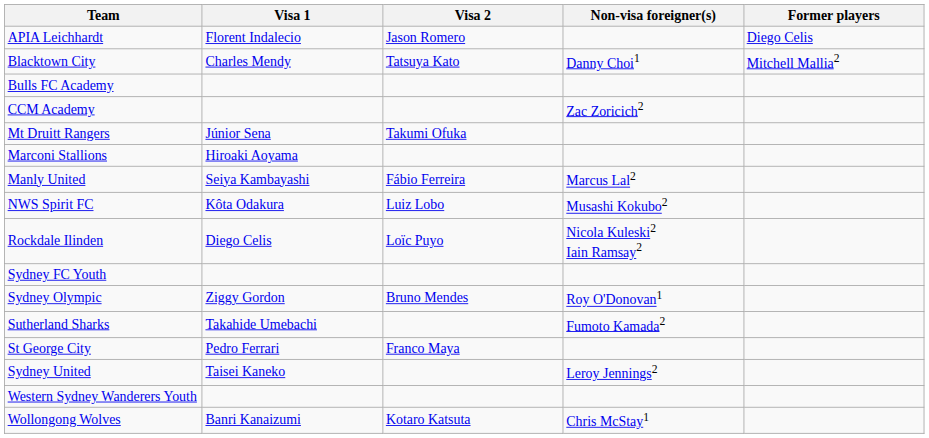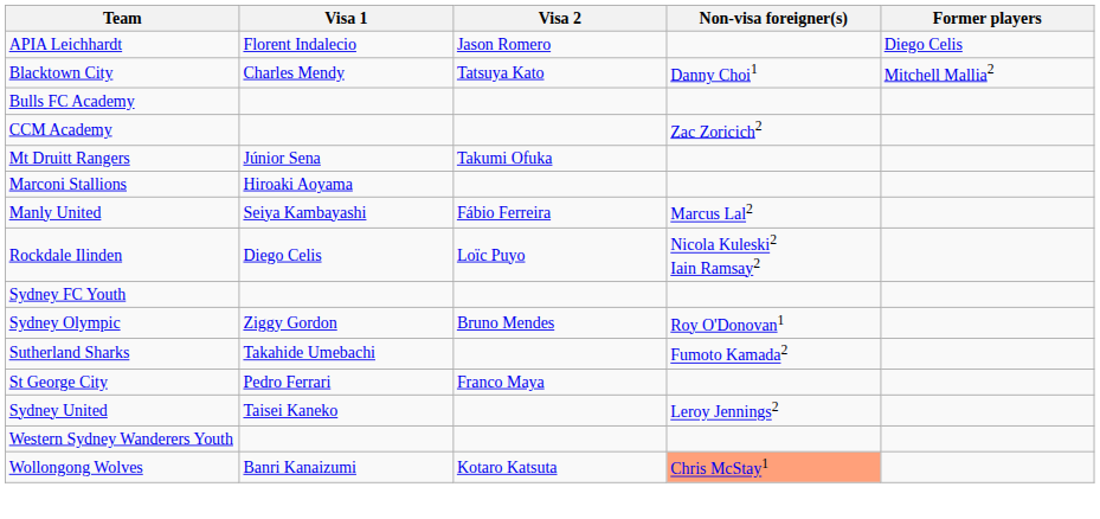 <table class="wikitable">
 <tr>
 <th width="220">Team</th>
 <th width="200">Visa 1</th>
 <th width="200">Visa 2</th>
 <th width="200">Non-visa foreigner(s)</th>
 <th width="200">Former players</th>
 </tr>
 <tr>
 <td><a href='#'>APIA Leichhardt</a></td>
 <td> <a href='#'>Florent Indalecio</a></td>
 <td> <a href='#'>Jason Romero</a></td>
 <td></td>
 <td> <a href='#'>Diego Celis</a></td>
 </tr>
 <tr>
 <td><a href='#'>Blacktown City</a></td>
 <td> <a href='#'>Charles Mendy</a></td>
 <td> <a href='#'>Tatsuya Kato</a></td>
 <td> <a href='#'>Danny Choi</a><sup>1</sup></td>
 <td> <a href='#'>Mitchell Mallia</a><sup>2</sup></td>
 </tr>
 <tr>
 <td><a href='#'>Bulls FC Academy</a></td>
 <td></td>
 <td></td>
 <td></td>
 <td></td>
 </tr>
 <tr>
 <td><a href='#'>CCM Academy</a></td>
 <td></td>
 <td></td>
 <td> <a href='#'>Zac Zoricich</a><sup>2</sup></td>
 <td></td>
 </tr>
 <tr>
 <td><a href='#'>Mt Druitt Rangers</a></td>
 <td> <a href='#'>Júnior Sena</a></td>
 <td> <a href='#'>Takumi Ofuka</a></td>
 <td></td>
 <td></td>
 </tr>
 <tr>
 <td><a href='#'>Marconi Stallions</a></td>
 <td> <a href='#'>Hiroaki Aoyama</a></td>
 <td></td>
 <td></td>
 <td></td>
 </tr>
 <tr>
 <td><a href='#'>Manly United</a></td>
 <td> <a href='#'>Seiya Kambayashi</a></td>
 <td> <a href='#'>Fábio Ferreira</a></td>
 <td> <a href='#'>Marcus Lal</a><sup>2</sup></td>
 <td></td>
 </tr>
 <tr>
-<td><a href='#'>NWS Spirit FC</a></td>
-<td> <a href='#'>Kôta Odakura</a></td>
-<td> <a href='#'>Luiz Lobo</a></td>
-<td> <a href='#'>Musashi Kokubo</a><sup>2</sup></td>
-<td></td>
-</tr>
-<tr>
 <td><a href='#'>Rockdale Ilinden</a></td>
 <td> <a href='#'>Diego Celis</a></td>
 <td> <a href='#'>Loïc Puyo</a></td>
 <td> <a href='#'>Nicola Kuleski</a><sup>2</sup><br> <a href='#'>Iain Ramsay</a><sup>2</sup></td>
 <td></td>
 </tr>
 <tr>
 <td><a href='#'>Sydney FC Youth</a></td>
 <td></td>
 <td></td>
 <td></td>
 <td></td>
 </tr>
 <tr>
 <td><a href='#'>Sydney Olympic</a></td>
 <td> <a href='#'>Ziggy Gordon</a></td>
 <td> <a href='#'>Bruno Mendes</a></td>
 <td> <a href='#'>Roy O'Donovan</a><sup>1</sup></td>
 <td></td>
 </tr>
 <tr>
 <td><a href='#'>Sutherland Sharks</a></td>
 <td> <a href='#'>Takahide Umebachi</a></td>
 <td></td>
 <td> <a href='#'>Fumoto Kamada</a><sup>2</sup></td>
 <td></td>
 </tr>
 <tr>
 <td><a href='#'>St George City</a></td>
 <td> <a href='#'>Pedro Ferrari</a></td>
 <td> <a href='#'>Franco Maya</a></td>
 <td></td>
 <td></td>
 </tr>
 <tr>
 <td><a href='#'>Sydney United</a></td>
 <td> <a href='#'>Taisei Kaneko</a></td>
 <td></td>
 <td> <a href='#'>Leroy Jennings</a><sup>2</sup></td>
 <td></td>
 </tr>
 <tr>
 <td><a href='#'>Western Sydney Wanderers Youth</a></td>
 <td></td>
 <td></td>
 <td></td>
 <td></td>
 </tr>
 <tr>
 <td><a href='#'>Wollongong Wolves</a></td>
 <td> <a href='#'>Banri Kanaizumi</a></td>
 <td> <a href='#'>Kotaro Katsuta</a></td>
-<td> <a href='#'>Chris McStay</a><sup>1</sup></td>
+<td style="background: lightsalmon;"> <a href='#'>Chris McStay</a><sup>1</sup></td>
 <td></td>
 </tr>
 </table>
